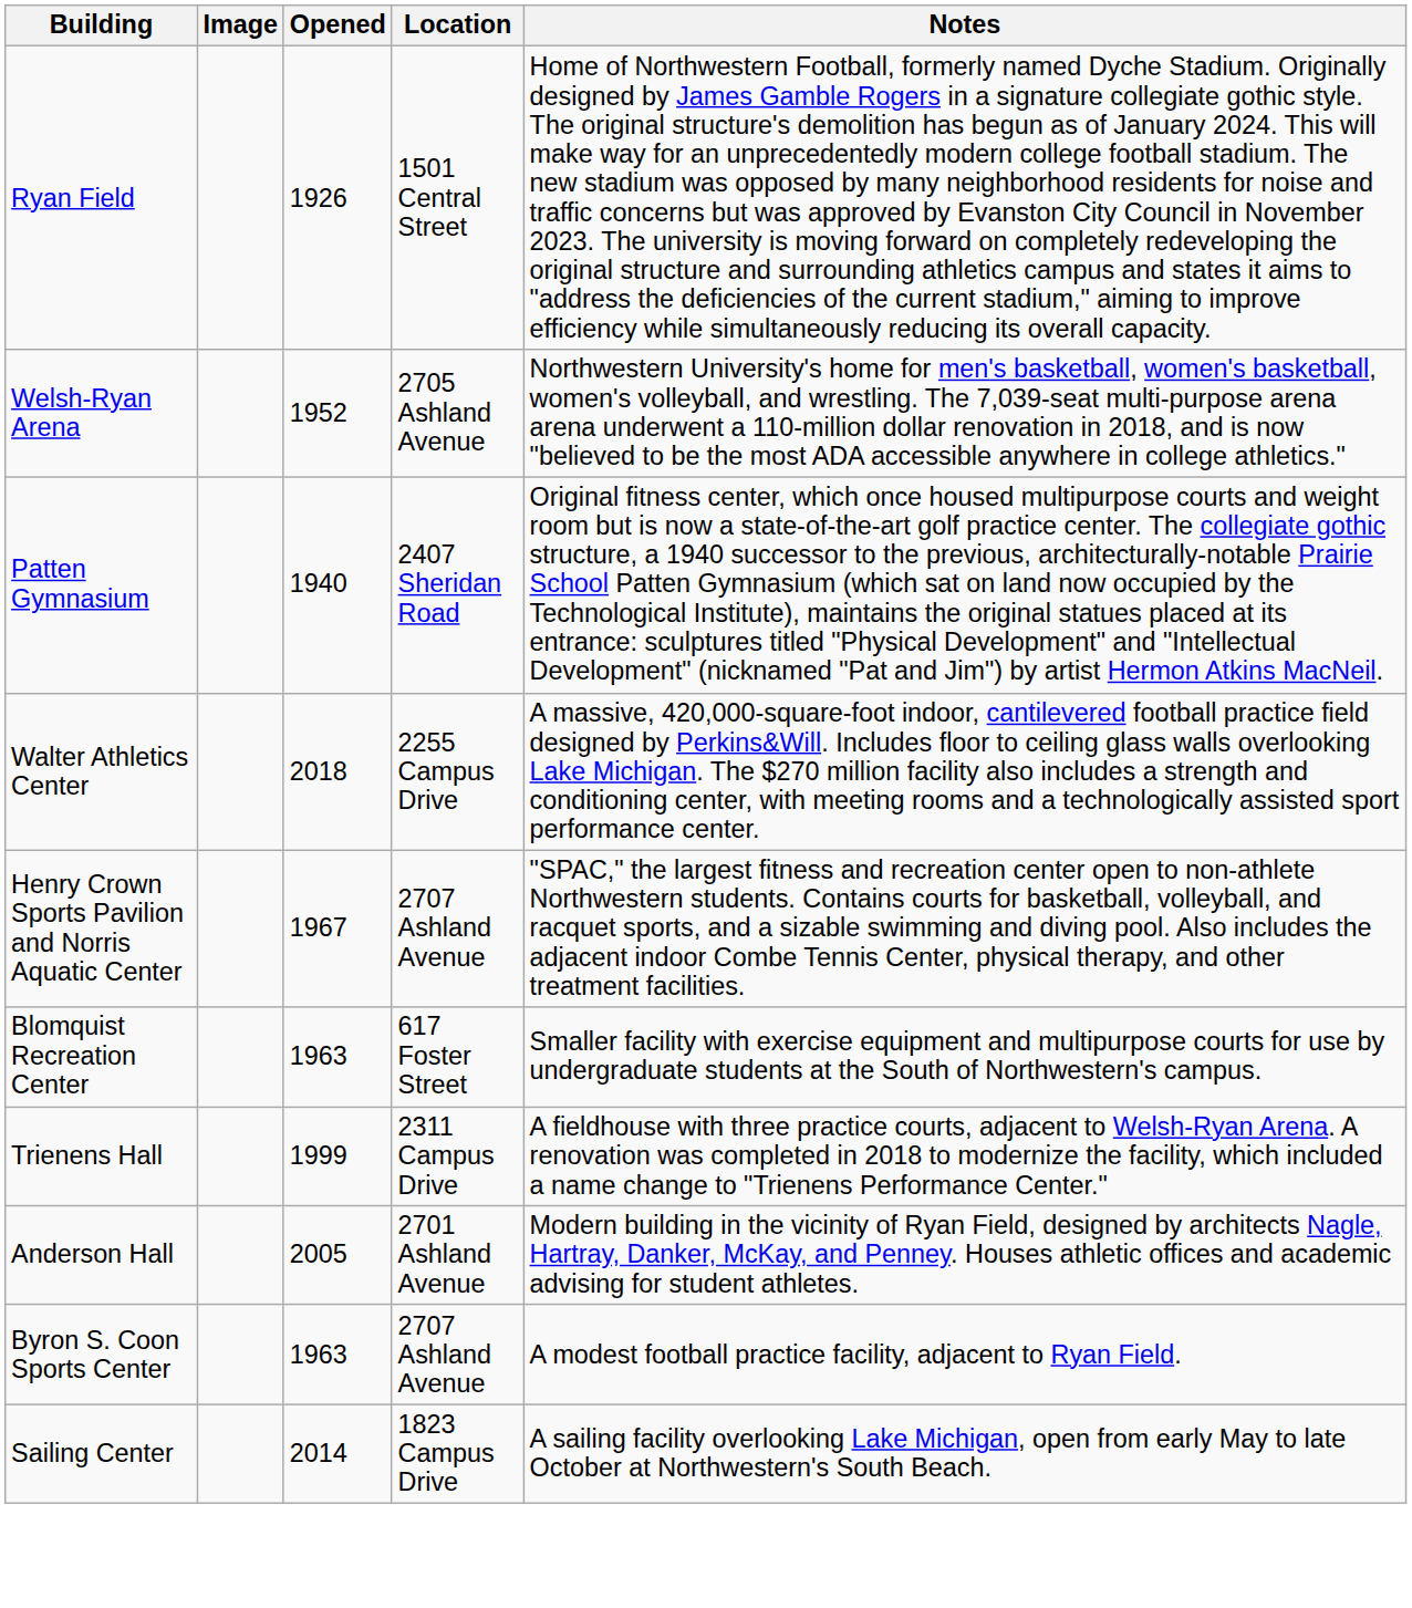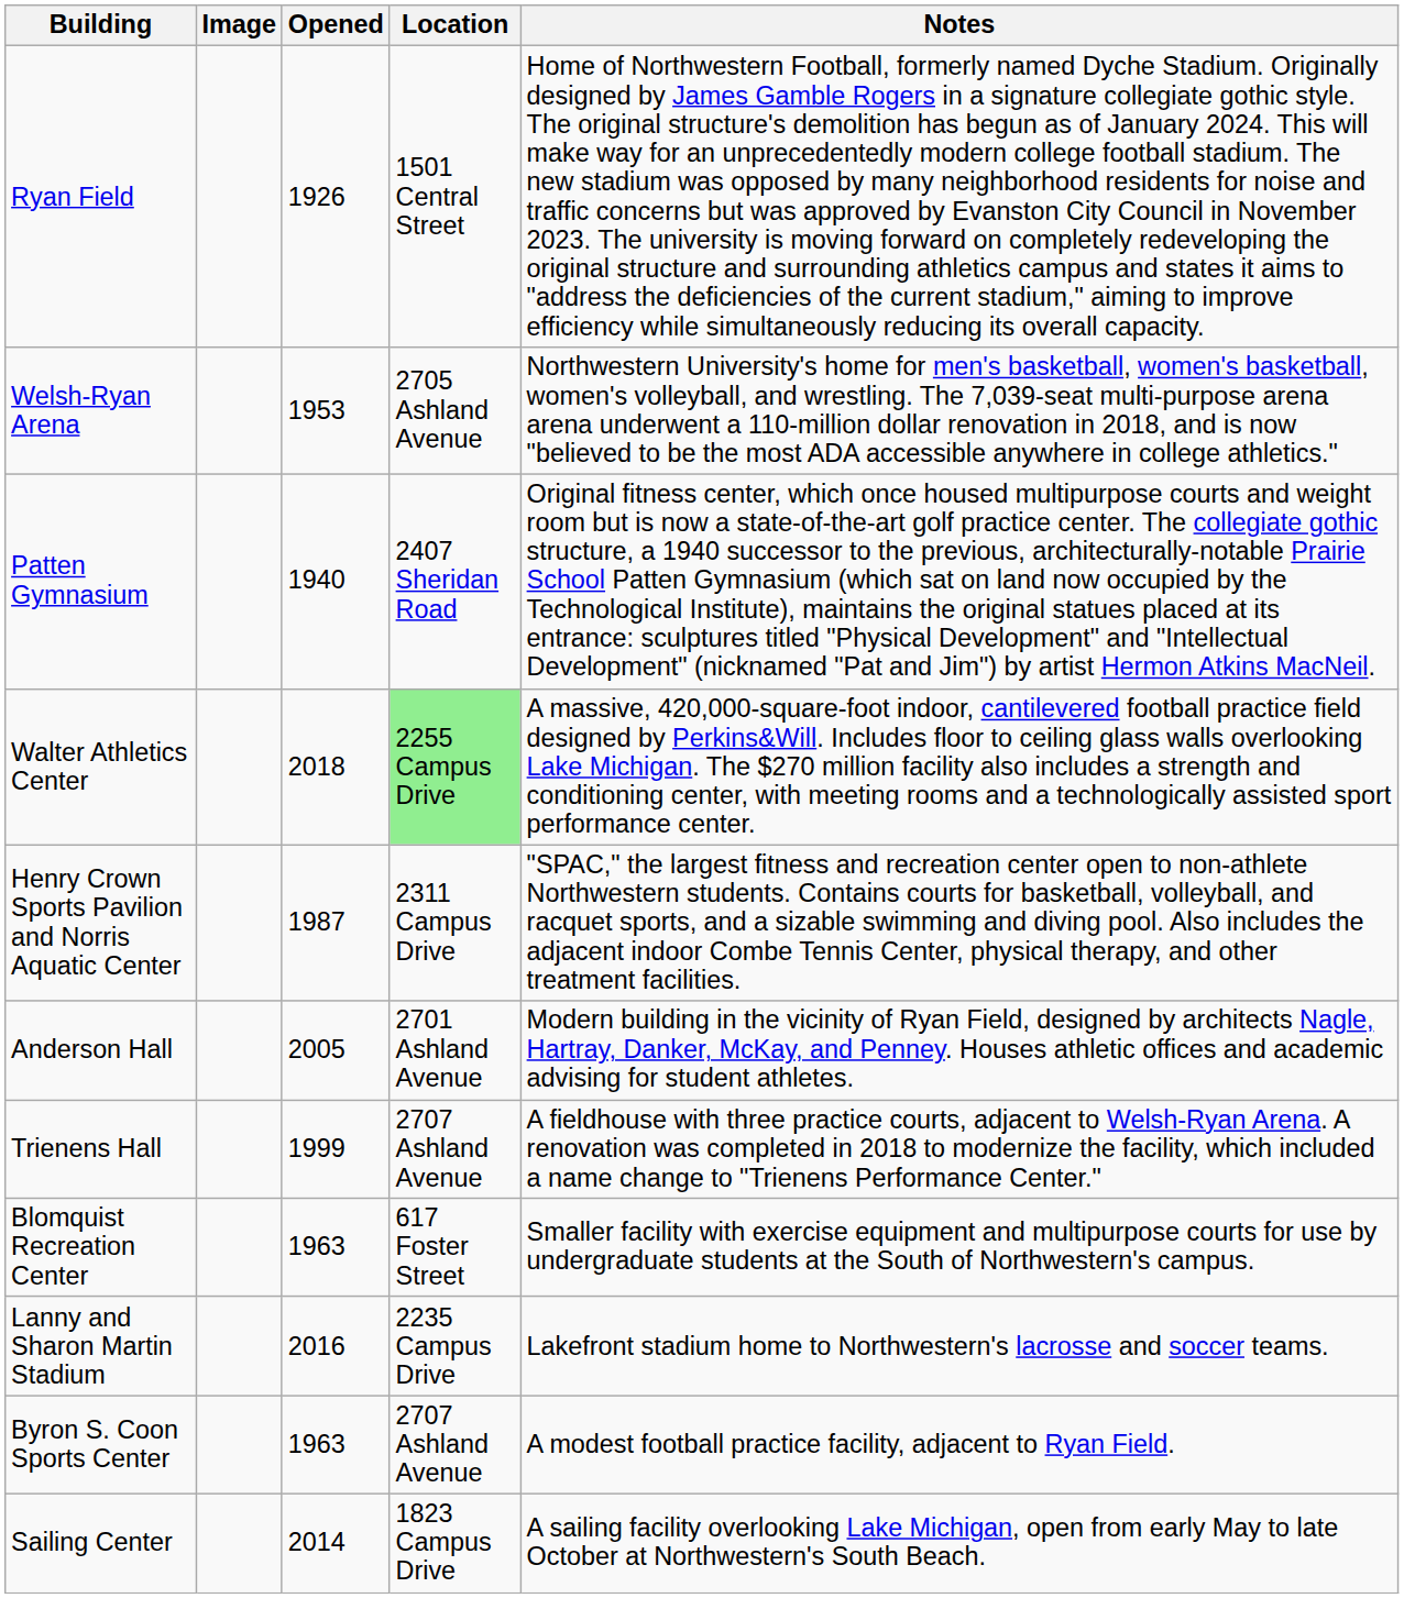 <table class="wikitable">
 <tr>
 <th>Building</th>
 <th>Image</th>
 <th>Opened</th>
 <th>Location</th>
 <th>Notes</th>
 </tr>
 <tr>
 <td><a href='#'>Ryan Field</a></td>
 <td></td>
 <td>1926</td>
 <td>1501 Central Street</td>
 <td>Home of Northwestern Football, formerly named Dyche Stadium. Originally designed by <a href='#'>James Gamble Rogers</a> in a signature collegiate gothic style. The original structure's demolition has begun as of January 2024. This will make way for an unprecedentedly modern college football stadium. The new stadium was opposed by many neighborhood residents for noise and traffic concerns but was approved by Evanston City Council in November 2023. The university is moving forward on completely redeveloping the original structure and surrounding athletics campus and states it aims to "address the deficiencies of the current stadium," aiming to improve efficiency while simultaneously reducing its overall capacity.</td>
 </tr>
 <tr>
 <td><a href='#'>Welsh-Ryan Arena</a></td>
 <td></td>
-<td>1952</td>
+<td>1953</td>
 <td>2705 Ashland Avenue</td>
 <td>Northwestern University's home for <a href='#'>men's basketball</a>, <a href='#'>women's basketball</a>, women's volleyball, and wrestling. The 7,039-seat multi-purpose arena arena underwent a 110-million dollar renovation in 2018, and is now "believed to be the most ADA accessible anywhere in college athletics."</td>
 </tr>
 <tr>
 <td><a href='#'>Patten Gymnasium</a></td>
 <td></td>
 <td>1940</td>
 <td>2407 <a href='#'>Sheridan Road</a></td>
 <td>Original fitness center, which once housed multipurpose courts and weight room but is now a state-of-the-art golf practice center. The <a href='#'>collegiate gothic</a> structure, a 1940 successor to the previous, architecturally-notable <a href='#'>Prairie School</a> Patten Gymnasium (which sat on land now occupied by the Technological Institute), maintains the original statues placed at its entrance: sculptures titled "Physical Development" and "Intellectual Development" (nicknamed "Pat and Jim") by artist <a href='#'>Hermon Atkins MacNeil</a>.</td>
 </tr>
 <tr>
 <td>Walter Athletics Center</td>
 <td></td>
 <td>2018</td>
-<td>2255 Campus Drive</td>
+<td style="background: lightgreen;">2255 Campus Drive</td>
 <td>A massive, 420,000-square-foot indoor, <a href='#'>cantilevered</a> football practice field designed by <a href='#'>Perkins&Will</a>. Includes floor to ceiling glass walls overlooking <a href='#'>Lake Michigan</a>. The $270 million facility also includes a strength and conditioning center, with meeting rooms and a technologically assisted sport performance center.</td>
 </tr>
 <tr>
 <td>Henry Crown Sports Pavilion and Norris Aquatic Center</td>
 <td></td>
-<td>1967</td>
+<td>1987</td>
+<td>2311 Campus Drive</td>
+<td>"SPAC," the largest fitness and recreation center open to non-athlete Northwestern students. Contains courts for basketball, volleyball, and racquet sports, and a sizable swimming and diving pool. Also includes the adjacent indoor Combe Tennis Center, physical therapy, and other treatment facilities.</td>
+</tr>
+<tr>
+<td>Anderson Hall</td>
+<td></td>
+<td>2005</td>
+<td>2701 Ashland Avenue</td>
+<td>Modern building in the vicinity of Ryan Field, designed by architects <a href='#'>Nagle, Hartray, Danker, McKay, and Penney</a>. Houses athletic offices and academic advising for student athletes.</td>
+</tr>
+<tr>
+<td>Trienens Hall</td>
+<td></td>
+<td>1999</td>
 <td>2707 Ashland Avenue</td>
-<td>"SPAC," the largest fitness and recreation center open to non-athlete Northwestern students. Contains courts for basketball, volleyball, and racquet sports, and a sizable swimming and diving pool. Also includes the adjacent indoor Combe Tennis Center, physical therapy, and other treatment facilities.</td>
+<td>A fieldhouse with three practice courts, adjacent to <a href='#'>Welsh-Ryan Arena</a>. A renovation was completed in 2018 to modernize the facility, which included a name change to "Trienens Performance Center."</td>
 </tr>
 <tr>
 <td>Blomquist Recreation Center</td>
 <td></td>
 <td>1963</td>
 <td>617 Foster Street</td>
 <td>Smaller facility with exercise equipment and multipurpose courts for use by undergraduate students at the South of Northwestern's campus.</td>
 </tr>
 <tr>
-<td>Trienens Hall</td>
+<td>Lanny and Sharon Martin Stadium</td>
 <td></td>
-<td>1999</td>
-<td>2311 Campus Drive</td>
-<td>A fieldhouse with three practice courts, adjacent to <a href='#'>Welsh-Ryan Arena</a>. A renovation was completed in 2018 to modernize the facility, which included a name change to "Trienens Performance Center."</td>
-</tr>
-<tr>
-<td>Anderson Hall</td>
-<td></td>
-<td>2005</td>
-<td>2701 Ashland Avenue</td>
-<td>Modern building in the vicinity of Ryan Field, designed by architects <a href='#'>Nagle, Hartray, Danker, McKay, and Penney</a>. Houses athletic offices and academic advising for student athletes.</td>
+<td>2016</td>
+<td>2235 Campus Drive</td>
+<td>Lakefront stadium home to Northwestern's <a href='#'>lacrosse</a> and <a href='#'>soccer</a> teams.</td>
 </tr>
 <tr>
 <td>Byron S. Coon Sports Center</td>
 <td></td>
 <td>1963</td>
 <td>2707 Ashland Avenue</td>
 <td>A modest football practice facility, adjacent to <a href='#'>Ryan Field</a>.</td>
 </tr>
 <tr>
 <td>Sailing Center</td>
 <td></td>
 <td>2014</td>
 <td>1823 Campus Drive</td>
 <td>A  sailing facility overlooking <a href='#'>Lake Michigan</a>, open from early May to late October at Northwestern's South Beach.</td>
 </tr>
 </table>
